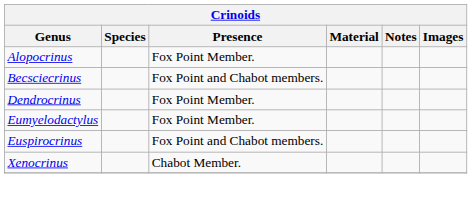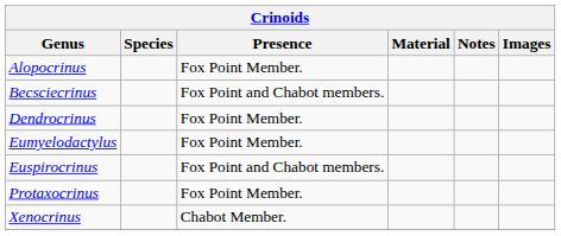 <table class="wikitable" align="center">
 <tr>
 <th colspan="6" align="center"><strong><a href='#'>Crinoids</a></strong></th>
 </tr>
 <tr>
 <th>Genus</th>
 <th>Species</th>
 <th>Presence</th>
 <th><strong>Material</strong></th>
 <th>Notes</th>
 <th>Images</th>
 </tr>
 <tr>
 <td><em><a href='#'>Alopocrinus</a></em></td>
 <td></td>
 <td>Fox Point Member.</td>
 <td></td>
 <td></td>
 <td></td>
 </tr>
 <tr>
 <td><em><a href='#'>Becsciecrinus</a></em></td>
 <td></td>
 <td>Fox Point and Chabot members.</td>
 <td></td>
 <td></td>
 <td></td>
 </tr>
 <tr>
 <td><em><a href='#'>Dendrocrinus</a></em></td>
 <td></td>
 <td>Fox Point Member.</td>
 <td></td>
 <td></td>
 <td></td>
 </tr>
 <tr>
 <td><em><a href='#'>Eumyelodactylus</a></em></td>
 <td></td>
 <td>Fox Point Member.</td>
 <td></td>
 <td></td>
 <td></td>
 </tr>
 <tr>
 <td><em><a href='#'>Euspirocrinus</a></em></td>
 <td></td>
 <td>Fox Point and Chabot members.</td>
 <td></td>
 <td></td>
 <td></td>
 </tr>
 <tr>
+<td><em><a href='#'>Protaxocrinus</a></em></td>
+<td></td>
+<td>Fox Point Member.</td>
+<td></td>
+<td></td>
+<td></td>
+</tr>
+<tr>
 <td><em><a href='#'>Xenocrinus</a></em></td>
 <td></td>
 <td>Chabot Member.</td>
 <td></td>
 <td></td>
 <td></td>
 </tr>
 <tr>
 </tr>
 </table>
